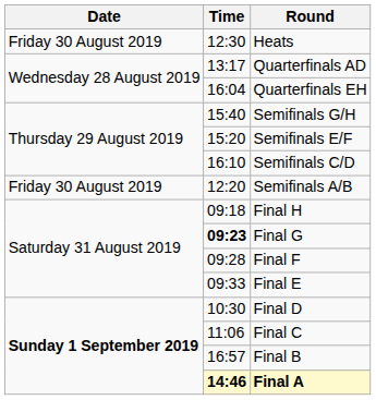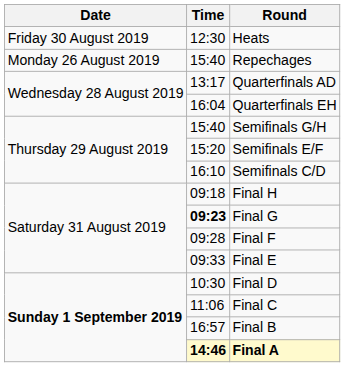 <table class="wikitable">
 <tr>
 <th>Date</th>
 <th>Time</th>
 <th>Round</th>
 </tr>
 <tr>
 <td>Friday 30 August 2019</td>
 <td>12:30</td>
 <td>Heats</td>
+</tr>
+<tr>
+<td>Monday 26 August 2019</td>
+<td>15:40</td>
+<td>Repechages</td>
 </tr>
 <tr>
 <td rowspan=2>Wednesday 28 August 2019</td>
 <td>13:17</td>
 <td>Quarterfinals AD</td>
 </tr>
 <tr>
 <td>16:04</td>
 <td>Quarterfinals EH</td>
 </tr>
 <tr>
 <td rowspan=3>Thursday 29 August 2019</td>
 <td>15:40</td>
 <td>Semifinals G/H</td>
 </tr>
 <tr>
 <td>15:20</td>
 <td>Semifinals E/F</td>
 </tr>
 <tr>
 <td>16:10</td>
 <td>Semifinals C/D</td>
-</tr>
-<tr>
-<td>Friday 30 August 2019</td>
-<td>12:20</td>
-<td>Semifinals A/B</td>
 </tr>
 <tr>
 <td rowspan=4>Saturday 31 August 2019</td>
 <td>09:18</td>
 <td>Final H</td>
 </tr>
 <tr>
 <td><strong>09:23</strong></td>
 <td>Final G</td>
 </tr>
 <tr>
 <td>09:28</td>
 <td>Final F</td>
 </tr>
 <tr>
 <td>09:33</td>
 <td>Final E</td>
 </tr>
 <tr>
 <td rowspan=4><strong>Sunday 1 September 2019</strong></td>
 <td>10:30</td>
 <td>Final D</td>
 </tr>
 <tr>
 <td>11:06</td>
 <td>Final C</td>
 </tr>
 <tr>
 <td>16:57</td>
 <td>Final B</td>
 </tr>
 <tr>
 <td style=background:lemonchiffon><strong>14:46</strong></td>
 <td style=background:lemonchiffon><strong>Final A</strong></td>
 </tr>
 </table>
